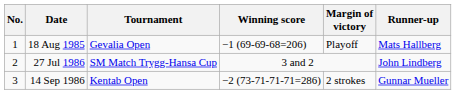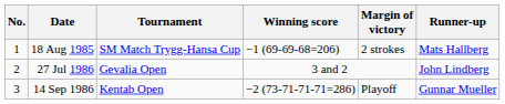 <table class="wikitable" style="font-size:95%;">
 <tr>
 <th>No.</th>
 <th>Date</th>
 <th>Tournament</th>
 <th>Winning score</th>
 <th>Margin of<br>victory</th>
 <th>Runner-up</th>
 </tr>
 <tr>
 <td align=center>1</td>
 <td align=right>18 Aug <a href='#'>1985</a></td>
-<td><a href='#'>Gevalia Open</a></td>
+<td><a href='#'>SM Match Trygg-Hansa Cup</a></td>
 <td>−1 (69-69-68=206)</td>
-<td>Playoff</td>
+<td>2 strokes</td>
 <td> <a href='#'>Mats Hallberg</a></td>
 </tr>
 <tr>
 <td align=center>2</td>
 <td align=right>27 Jul <a href='#'>1986</a></td>
-<td><a href='#'>SM Match Trygg-Hansa Cup</a></td>
+<td><a href='#'>Gevalia Open</a></td>
 <td colspan=2 align=center>3 and 2</td>
 <td> <a href='#'>John Lindberg</a></td>
 </tr>
 <tr>
 <td align=center>3</td>
 <td align=right>14 Sep 1986</td>
 <td><a href='#'>Kentab Open</a></td>
 <td>−2 (73-71-71-71=286)</td>
-<td>2 strokes</td>
+<td>Playoff</td>
 <td> <a href='#'>Gunnar Mueller</a></td>
 </tr>
 </table>
